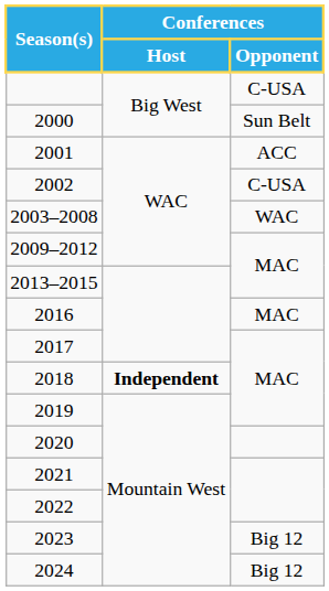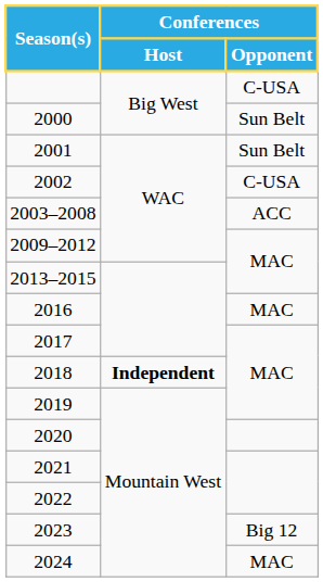 <table class="wikitable floatleft" style="text-align:center; font-size: 95%;">
 <tr>
 <th rowspan=2 style="background:#29AAE3; color:#FFFFFF; border: 2px solid #FED74E;">Season(s)</th>
 <th colspan=2 style="background:#29AAE3; color:#FFFFFF; border: 2px solid #FED74E;">Conferences</th>
 </tr>
 <tr>
 <th style="background:#29AAE3; color:#FFFFFF; border: 2px solid #FED74E;">Host</th>
 <th style="background:#29AAE3; color:#FFFFFF; border: 2px solid #FED74E;">Opponent</th>
 </tr>
 <tr>
 <td></td>
 <td rowspan=2>Big West</td>
 <td>C-USA</td>
 </tr>
 <tr>
 <td>2000</td>
 <td>Sun Belt </td>
 </tr>
 <tr>
 <td>2001</td>
 <td rowspan=4>WAC</td>
-<td>ACC</td>
+<td rowspan=1>Sun Belt </td>
 </tr>
 <tr>
 <td>2002</td>
 <td>C-USA</td>
 </tr>
 <tr>
 <td>2003–2008</td>
-<td>WAC</td>
+<td>ACC</td>
 </tr>
 <tr>
 <td>2009–2012</td>
 <td rowspan=2>MAC </td>
 </tr>
 <tr>
 <td>2013–2015</td>
 <td rowspan=3> </td>
 </tr>
 <tr>
 <td>2016</td>
 <td>MAC</td>
 </tr>
 <tr>
 <td>2017</td>
 <td rowspan=3>MAC </td>
 </tr>
 <tr>
 <td>2018</td>
 <td><strong>Independent </strong></td>
 </tr>
 <tr>
 <td>2019</td>
 <td rowspan="6">Mountain West</td>
 </tr>
 <tr>
 <td>2020</td>
 <td> </td>
 </tr>
 <tr>
 <td>2021</td>
 <td rowspan=2> </td>
 </tr>
 <tr>
 <td>2022 </td>
 </tr>
 <tr>
 <td>2023</td>
 <td>Big 12</td>
 </tr>
 <tr>
 <td>2024</td>
-<td>Big 12</td>
+<td>MAC</td>
 </tr>
 </table>
